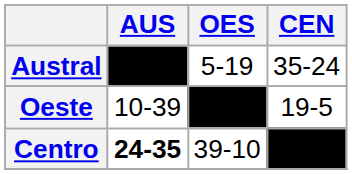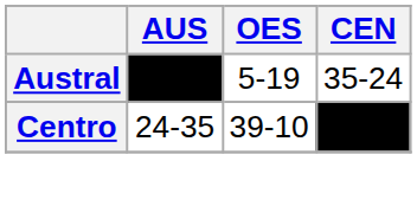 <table align="left" cellspacing="0" cellpadding="3" style="background-color: #f9f9f9; font-size: 85%; text-align: center" class="wikitable">
 <tr style="background:#00000;">
 <th align="left"> </th>
 <th><a href='#'>AUS</a></th>
 <th><a href='#'>OES</a></th>
 <th><a href='#'>CEN</a></th>
 </tr>
 <tr ! style="background:#FFFFFF;">
 <th><a href='#'>Austral</a></th>
 <td style="background:#000000">––––</td>
 <td>5-19</td>
 <td>35-24</td>
 </tr>
 <tr ! style="background:#FFFFFF;">
-<th><a href='#'>Oeste</a></th>
-<td>10-39</td>
-<td style="background:#000000">––––</td>
-<td>19-5</td>
-</tr>
-<tr ! style="background:#FFFFFF;">
 <th><a href='#'>Centro</a></th>
-<td><strong>24-35</strong></td>
+<td>24-35</td>
 <td>39-10</td>
 <td style="background:#000000">––––</td>
 </tr>
 <tr>
 </tr>
 </table>
